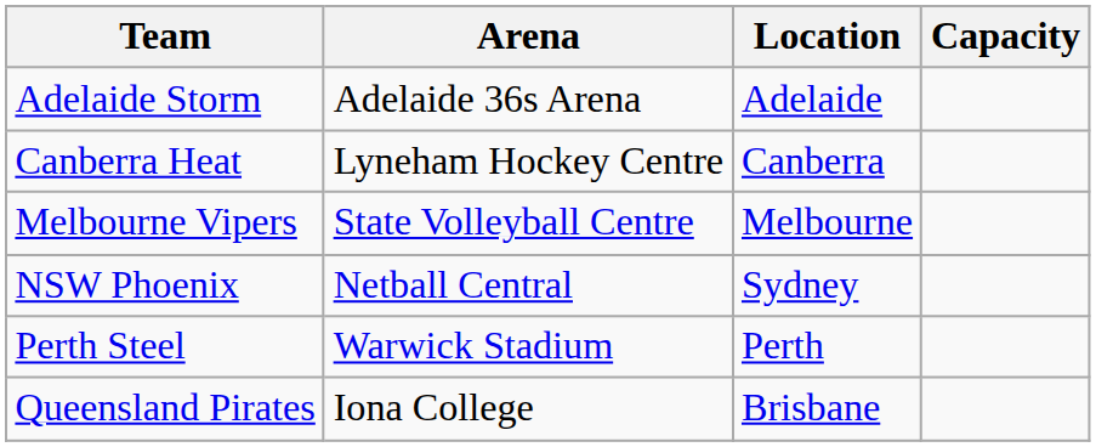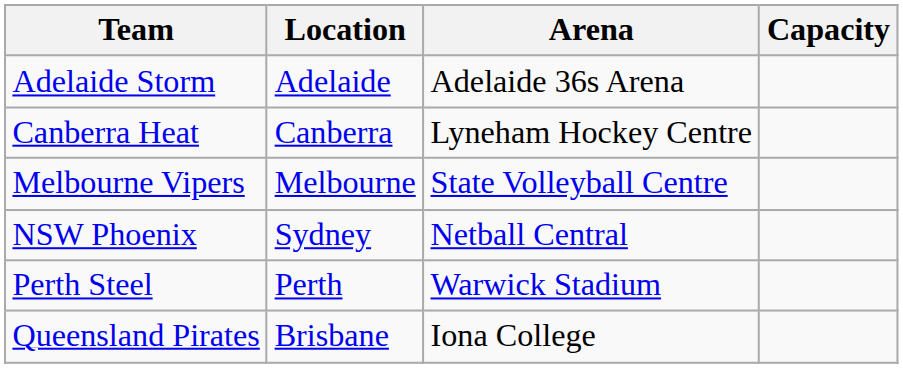 <table class="wikitable sortable" style="text-align: left;">
 <tr>
 <th>Team</th>
+<th>Location</th>
 <th>Arena</th>
-<th>Location</th>
 <th>Capacity</th>
 </tr>
 <tr>
 <td><a href='#'>Adelaide Storm</a></td>
+<td><a href='#'>Adelaide</a></td>
 <td>Adelaide 36s Arena</td>
-<td><a href='#'>Adelaide</a></td>
 <td align="center"></td>
 </tr>
 <tr>
 <td><a href='#'>Canberra Heat</a></td>
+<td><a href='#'>Canberra</a></td>
 <td>Lyneham Hockey Centre</td>
-<td><a href='#'>Canberra</a></td>
 <td align="center"></td>
 </tr>
 <tr>
 <td><a href='#'>Melbourne Vipers</a></td>
+<td><a href='#'>Melbourne</a></td>
 <td><a href='#'>State Volleyball Centre</a></td>
-<td><a href='#'>Melbourne</a></td>
 <td align="center"></td>
 </tr>
 <tr>
 <td><a href='#'>NSW Phoenix</a></td>
+<td><a href='#'>Sydney</a></td>
 <td><a href='#'>Netball Central</a></td>
-<td><a href='#'>Sydney</a></td>
 <td align="center"></td>
 </tr>
 <tr>
 <td><a href='#'>Perth Steel</a></td>
+<td><a href='#'>Perth</a></td>
 <td><a href='#'>Warwick Stadium</a></td>
-<td><a href='#'>Perth</a></td>
 <td align="center"></td>
 </tr>
 <tr>
 <td><a href='#'>Queensland Pirates</a></td>
+<td><a href='#'>Brisbane</a></td>
 <td>Iona College</td>
-<td><a href='#'>Brisbane</a></td>
 <td align="center"></td>
 </tr>
 </table>
